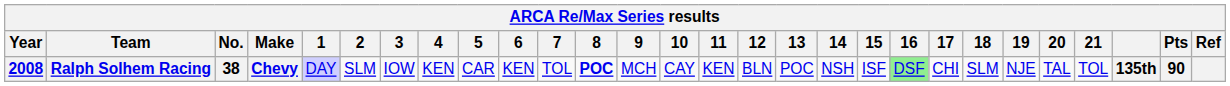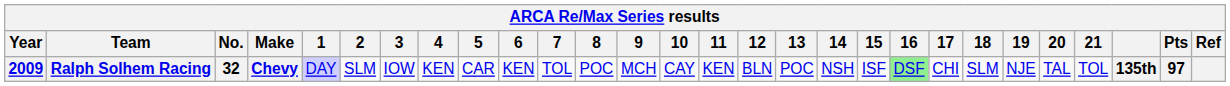 <table class="wikitable" style="text-align:center; font-size:75%">
 <tr>
 <th colspan=45><a href='#'>ARCA Re/Max Series</a> results</th>
 </tr>
 <tr>
 <th>Year</th>
 <th>Team</th>
 <th>No.</th>
 <th>Make</th>
 <th>1</th>
 <th>2</th>
 <th>3</th>
 <th>4</th>
 <th>5</th>
 <th>6</th>
 <th>7</th>
 <th>8</th>
 <th>9</th>
 <th>10</th>
 <th>11</th>
 <th>12</th>
 <th>13</th>
 <th>14</th>
 <th>15</th>
 <th>16</th>
 <th>17</th>
 <th>18</th>
 <th>19</th>
 <th>20</th>
 <th>21</th>
 <th></th>
 <th>Pts</th>
 <th>Ref</th>
 </tr>
 <tr>
-<th><a href='#'>2008</a></th>
+<th><a href='#'>2009</a></th>
 <th><a href='#'>Ralph Solhem Racing</a></th>
-<th>38</th>
+<th>32</th>
 <th><a href='#'>Chevy</a></th>
 <td style="background:#CFCFFF;"><a href='#'>DAY</a><br></td>
 <td><a href='#'>SLM</a></td>
 <td><a href='#'>IOW</a></td>
 <td><a href='#'>KEN</a></td>
 <td><a href='#'>CAR</a></td>
 <td><a href='#'>KEN</a></td>
 <td><a href='#'>TOL</a></td>
-<td><strong><a href='#'>POC</a></strong></td>
+<td><a href='#'>POC</a></td>
 <td><a href='#'>MCH</a></td>
 <td><a href='#'>CAY</a></td>
 <td><a href='#'>KEN</a></td>
 <td><a href='#'>BLN</a></td>
 <td><a href='#'>POC</a></td>
 <td><a href='#'>NSH</a></td>
 <td><a href='#'>ISF</a></td>
 <td style="background: lightgreen;"><a href='#'>DSF</a></td>
 <td><a href='#'>CHI</a></td>
 <td><a href='#'>SLM</a></td>
 <td><a href='#'>NJE</a></td>
 <td><a href='#'>TAL</a></td>
 <td><a href='#'>TOL</a></td>
 <th>135th</th>
-<th>90</th>
+<th>97</th>
 <th></th>
 </tr>
 </table>
